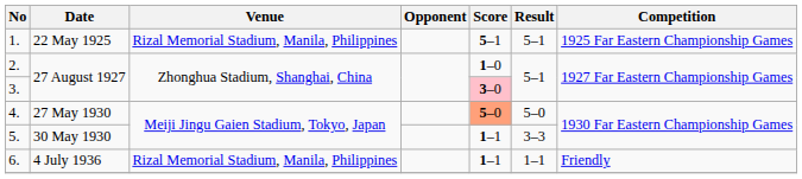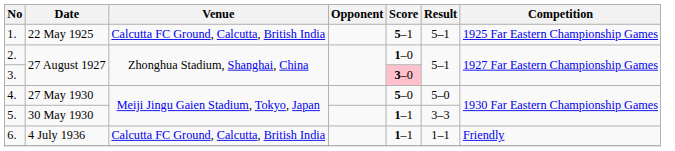 <table class="wikitable" style="font-size:85%;">
 <tr>
 <th>No</th>
 <th>Date</th>
 <th>Venue</th>
 <th>Opponent</th>
 <th>Score</th>
 <th>Result</th>
 <th>Competition</th>
 </tr>
 <tr>
 <td>1.</td>
 <td>22 May 1925</td>
-<td align=center><a href='#'>Rizal Memorial Stadium</a>, <a href='#'>Manila</a>, <a href='#'>Philippines</a></td>
+<td align=center><a href='#'>Calcutta FC Ground</a>, <a href='#'>Calcutta</a>, <a href='#'>British India</a></td>
 <td></td>
 <td align=center><strong>5</strong>–1</td>
 <td align=center>5–1</td>
 <td><a href='#'>1925 Far Eastern Championship Games</a></td>
 </tr>
 <tr>
 <td>2.</td>
 <td rowspan="2">27 August 1927</td>
 <td align=center rowspan="2">Zhonghua Stadium, <a href='#'>Shanghai</a>, <a href='#'>China</a></td>
 <td rowspan="2"></td>
 <td align=center><strong>1</strong>–0</td>
 <td align=center rowspan="2">5–1</td>
 <td rowspan="2"><a href='#'>1927 Far Eastern Championship Games</a></td>
 </tr>
 <tr>
 <td>3.</td>
 <td align=center style="background: pink;"><strong>3</strong>–0</td>
 </tr>
 <tr>
 <td>4.</td>
 <td>27 May 1930</td>
 <td rowspan="2" align=center><a href='#'>Meiji Jingu Gaien Stadium</a>, <a href='#'>Tokyo</a>, <a href='#'>Japan</a></td>
 <td></td>
-<td align=center style="background: lightsalmon;"><strong>5</strong>–0</td>
+<td align=center><strong>5</strong>–0</td>
 <td align=center>5–0</td>
 <td rowspan="2"><a href='#'>1930 Far Eastern Championship Games</a></td>
 </tr>
 <tr>
 <td>5.</td>
 <td>30 May 1930</td>
 <td></td>
 <td align=center><strong>1</strong>–1</td>
 <td align=center>3–3</td>
 </tr>
 <tr>
 <td>6.</td>
 <td>4 July 1936</td>
-<td align=center><a href='#'>Rizal Memorial Stadium</a>, <a href='#'>Manila</a>, <a href='#'>Philippines</a></td>
+<td align=center><a href='#'>Calcutta FC Ground</a>, <a href='#'>Calcutta</a>, <a href='#'>British India</a></td>
 <td></td>
 <td align=center><strong>1</strong>–1</td>
 <td align=center>1–1</td>
 <td><a href='#'>Friendly</a></td>
 </tr>
 <tr>
 </tr>
 </table>
